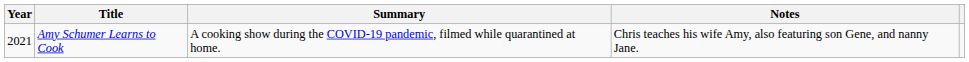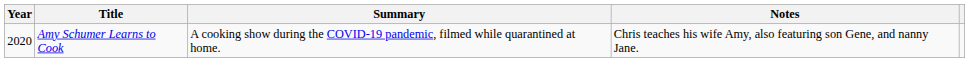 <table class=wikitable>
 <tr>
 <th>Year</th>
 <th>Title</th>
 <th>Summary</th>
 <th>Notes</th>
 <th></th>
 </tr>
 <tr>
-<td>2021</td>
+<td>2020</td>
 <td><em><a href='#'>Amy Schumer Learns to Cook</a></em></td>
 <td>A cooking show during the <a href='#'>COVID-19 pandemic</a>, filmed while quarantined at home.</td>
 <td>Chris teaches his wife Amy, also featuring son Gene, and nanny Jane.</td>
 <td></td>
 </tr>
 </table>
